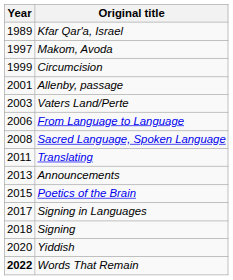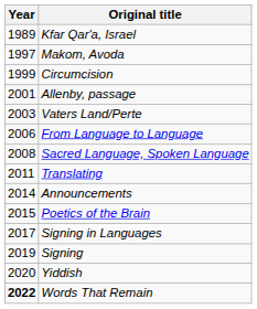 <table class="wikitable">
 <tr>
 <th>Year</th>
 <th>Original title</th>
 </tr>
 <tr>
 <td>1989</td>
 <td><em>Kfar Qar'a, Israel</em></td>
 </tr>
 <tr>
 <td>1997</td>
 <td><em>Makom, Avoda</em></td>
 </tr>
 <tr>
 <td>1999</td>
 <td><em>Circumcision</em></td>
 </tr>
 <tr>
 <td>2001</td>
 <td><em>Allenby, passage</em></td>
 </tr>
 <tr>
 <td>2003</td>
 <td><em>Vaters Land/Perte</em></td>
 </tr>
 <tr>
 <td>2006</td>
 <td><em><a href='#'>From Language to Language</a></em></td>
 </tr>
 <tr>
 <td>2008</td>
 <td><em><a href='#'>Sacred Language, Spoken Language</a></em></td>
 </tr>
 <tr>
 <td>2011</td>
 <td><em><a href='#'>Translating</a></em></td>
 </tr>
 <tr>
-<td>2013</td>
+<td>2014</td>
 <td><em>Announcements</em></td>
 </tr>
 <tr>
 <td>2015</td>
 <td><em><a href='#'>Poetics of the Brain</a></em></td>
 </tr>
 <tr>
 <td>2017</td>
 <td><em>Signing in Languages</em></td>
 </tr>
 <tr>
-<td>2018</td>
+<td>2019</td>
 <td><em>Signing</em></td>
 </tr>
 <tr>
 <td>2020</td>
 <td><em>Yiddish</em></td>
 </tr>
 <tr>
 <td><strong>2022</strong></td>
 <td><em>Words That Remain</em></td>
 </tr>
 </table>
